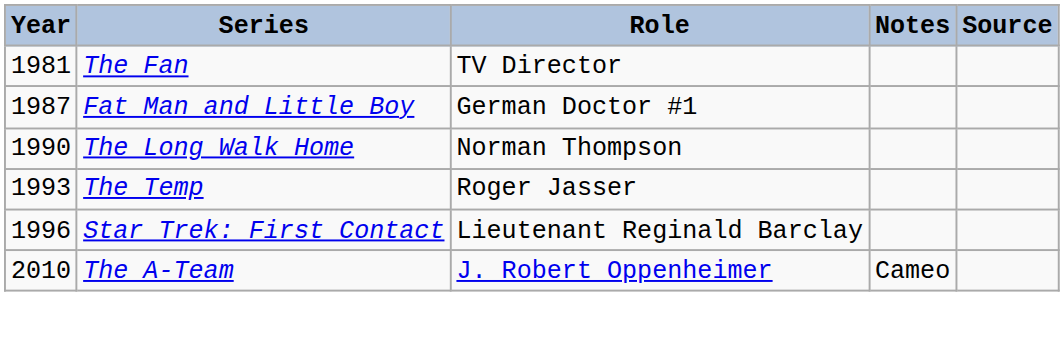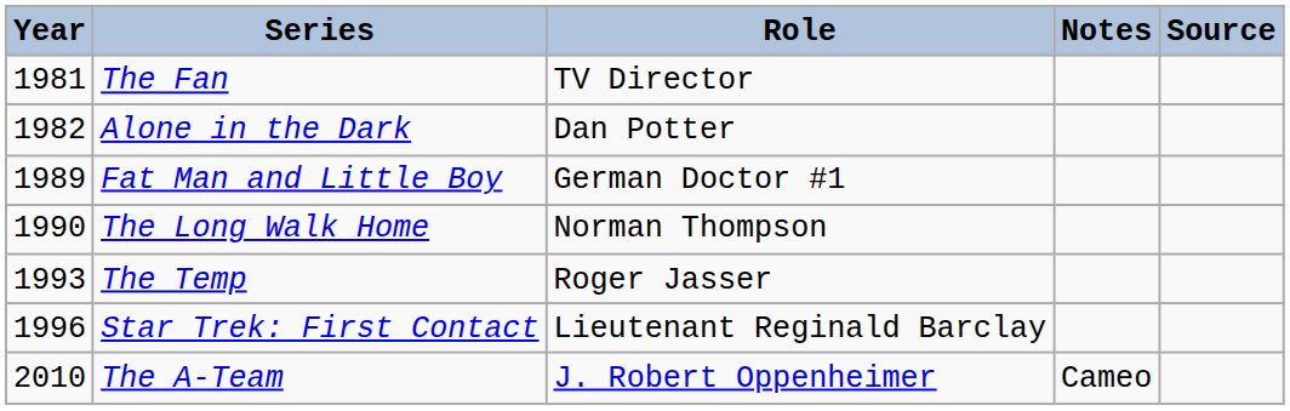 <table class="wikitable sortable plainrowheaders">
 <tr>
 <th style="background:#b0c4de;">Year</th>
 <th style="background:#b0c4de;">Series</th>
 <th style="background:#b0c4de;">Role</th>
 <th style="background:#b0c4de;" class="unsortable">Notes</th>
 <th style="background:#b0c4de;" class="unsortable">Source</th>
 </tr>
 <tr>
 <td>1981</td>
 <td><em><a href='#'>The Fan</a></em></td>
 <td>TV Director</td>
 <td></td>
 <td></td>
 </tr>
 <tr>
-<td>1987</td>
+<td>1982</td>
+<td><em><a href='#'>Alone in the Dark</a></em></td>
+<td>Dan Potter</td>
+<td></td>
+<td></td>
+</tr>
+<tr>
+<td>1989</td>
 <td><em><a href='#'>Fat Man and Little Boy</a></em></td>
 <td>German Doctor #1</td>
 <td></td>
 <td></td>
 </tr>
 <tr>
 <td>1990</td>
 <td><em><a href='#'>The Long Walk Home</a></em></td>
 <td>Norman Thompson</td>
 <td></td>
 <td></td>
 </tr>
 <tr>
 <td>1993</td>
 <td><em><a href='#'>The Temp</a></em></td>
 <td>Roger Jasser</td>
 <td></td>
 <td></td>
 </tr>
 <tr>
 <td>1996</td>
 <td><em><a href='#'>Star Trek: First Contact</a></em></td>
 <td>Lieutenant Reginald Barclay</td>
 <td></td>
 <td></td>
 </tr>
 <tr>
 <td>2010</td>
 <td><em><a href='#'>The A-Team</a></em></td>
 <td><a href='#'>J. Robert Oppenheimer</a></td>
 <td>Cameo</td>
 <td></td>
 </tr>
 </table>
